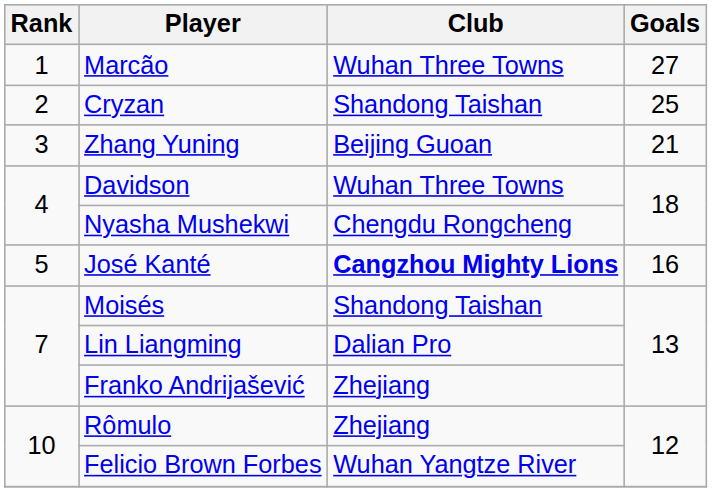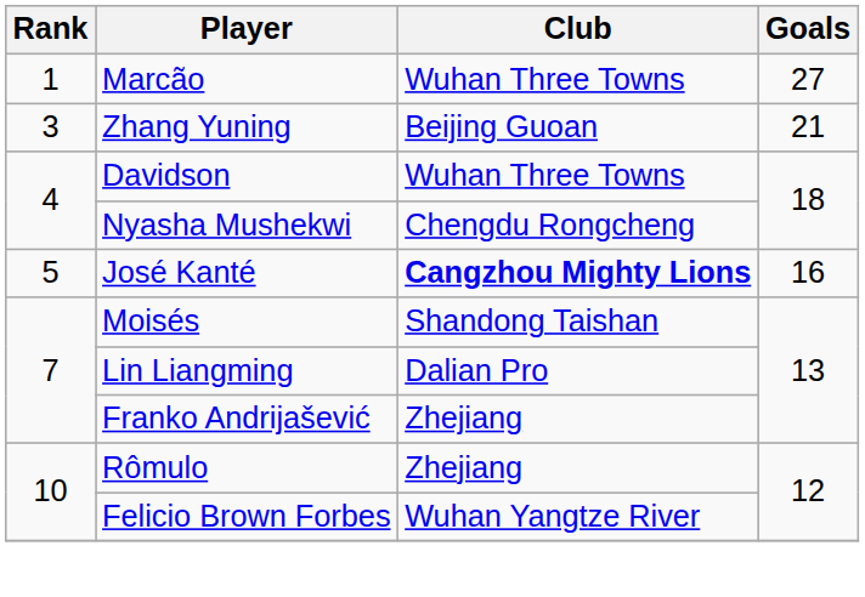 <table class="wikitable" style="text-align:center;">
 <tr>
 <th>Rank</th>
 <th>Player</th>
 <th>Club</th>
 <th>Goals</th>
 </tr>
 <tr>
 <td>1</td>
 <td align=left> <a href='#'>Marcão</a></td>
 <td align=left><a href='#'>Wuhan Three Towns</a></td>
 <td>27</td>
-</tr>
-<tr>
-<td>2</td>
-<td align=left> <a href='#'>Cryzan</a></td>
-<td align=left><a href='#'>Shandong Taishan</a></td>
-<td>25</td>
 </tr>
 <tr>
 <td>3</td>
 <td align=left> <a href='#'>Zhang Yuning</a></td>
 <td align=left><a href='#'>Beijing Guoan</a></td>
 <td>21</td>
 </tr>
 <tr>
 <td rowspan=2>4</td>
 <td align=left> <a href='#'>Davidson</a></td>
 <td align=left><a href='#'>Wuhan Three Towns</a></td>
 <td rowspan=2>18</td>
 </tr>
 <tr>
 <td align=left> <a href='#'>Nyasha Mushekwi</a></td>
 <td align=left><a href='#'>Chengdu Rongcheng</a></td>
 </tr>
 <tr>
 <td>5</td>
 <td align=left> <a href='#'>José Kanté</a></td>
 <td align=left><strong><a href='#'>Cangzhou Mighty Lions</a></strong></td>
 <td>16</td>
 </tr>
 <tr>
 <td rowspan=3>7</td>
 <td align=left> <a href='#'>Moisés</a></td>
 <td align=left><a href='#'>Shandong Taishan</a></td>
 <td rowspan=3>13</td>
 </tr>
 <tr>
 <td align=left> <a href='#'>Lin Liangming</a></td>
 <td align=left><a href='#'>Dalian Pro</a></td>
 </tr>
 <tr>
 <td align=left> <a href='#'>Franko Andrijašević</a></td>
 <td align=left><a href='#'>Zhejiang</a></td>
 </tr>
 <tr>
 <td rowspan=2>10</td>
 <td align=left> <a href='#'>Rômulo</a></td>
 <td align=left><a href='#'>Zhejiang</a></td>
 <td rowspan=2>12</td>
 </tr>
 <tr>
 <td align=left> <a href='#'>Felicio Brown Forbes</a></td>
 <td align=left><a href='#'>Wuhan Yangtze River</a></td>
 </tr>
 <tr>
 </tr>
 </table>
